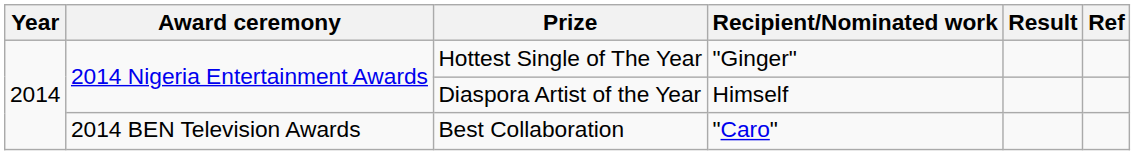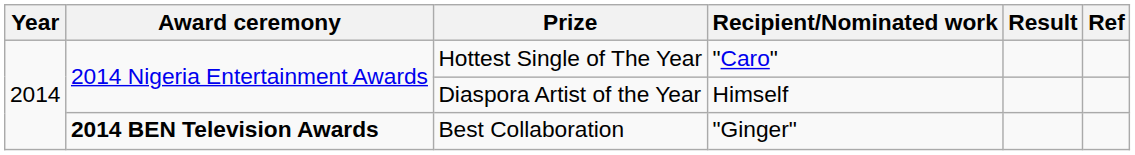 <table class ="wikitable">
 <tr>
 <th>Year</th>
 <th>Award ceremony</th>
 <th>Prize</th>
 <th>Recipient/Nominated work</th>
 <th>Result</th>
 <th>Ref</th>
 </tr>
 <tr>
 <td rowspan="3">2014</td>
 <td rowspan="2"><a href='#'>2014 Nigeria Entertainment Awards</a></td>
 <td>Hottest Single of The Year</td>
-<td>"Ginger"</td>
+<td>"<a href='#'>Caro</a>"</td>
 <td></td>
 <td></td>
 </tr>
 <tr>
 <td>Diaspora Artist of the Year</td>
 <td>Himself</td>
 <td></td>
 <td></td>
 </tr>
 <tr>
-<td>2014 BEN Television Awards</td>
+<td><strong>2014 BEN Television Awards</strong></td>
 <td>Best Collaboration</td>
-<td>"<a href='#'>Caro</a>"</td>
+<td>"Ginger"</td>
 <td></td>
 <td></td>
 </tr>
 </table>
